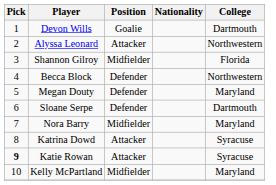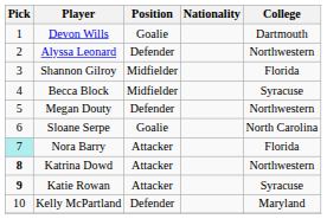 <table class="wikitable">
 <tr style="text-align:center;">
 <th>Pick</th>
 <th>Player</th>
 <th>Position</th>
 <th>Nationality</th>
 <th>College</th>
 </tr>
 <tr style="text-align:center;">
 <td>1</td>
 <td><a href='#'>Devon Wills</a></td>
 <td>Goalie</td>
 <td></td>
 <td>Dartmouth</td>
 </tr>
 <tr style="text-align:center;">
 <td>2</td>
 <td><a href='#'>Alyssa Leonard</a></td>
-<td>Attacker</td>
+<td>Defender</td>
 <td></td>
 <td>Northwestern</td>
 </tr>
 <tr style="text-align:center;">
 <td>3</td>
 <td>Shannon Gilroy</td>
 <td>Midfielder</td>
 <td></td>
 <td>Florida</td>
 </tr>
 <tr style="text-align:center;">
 <td>4</td>
 <td>Becca Block</td>
-<td>Defender</td>
+<td>Midfielder</td>
 <td></td>
-<td>Northwestern</td>
+<td>Syracuse</td>
 </tr>
 <tr style="text-align:center;">
 <td>5</td>
 <td>Megan Douty</td>
 <td>Defender</td>
 <td></td>
-<td>Maryland</td>
+<td>Northwestern</td>
 </tr>
 <tr style="text-align:center;">
 <td>6</td>
 <td>Sloane Serpe</td>
-<td>Defender</td>
+<td>Goalie</td>
 <td></td>
-<td>Dartmouth</td>
+<td>North Carolina</td>
 </tr>
 <tr style="text-align:center;">
-<td>7</td>
+<td style="background: paleturquoise;">7</td>
 <td>Nora Barry</td>
-<td>Midfielder</td>
+<td>Attacker</td>
 <td></td>
-<td>Maryland</td>
+<td>Florida</td>
 </tr>
 <tr style="text-align:center;">
-<td>8</td>
+<td><strong>8</strong></td>
 <td>Katrina Dowd</td>
 <td>Attacker</td>
 <td></td>
-<td>Syracuse</td>
+<td>Northwestern</td>
 </tr>
 <tr style="text-align:center;">
 <td><strong>9</strong></td>
 <td>Katie Rowan</td>
 <td>Attacker</td>
 <td></td>
 <td>Syracuse</td>
 </tr>
 <tr style="text-align:center;">
 <td>10</td>
 <td>Kelly McPartland</td>
-<td>Midfielder</td>
+<td>Defender</td>
 <td></td>
 <td>Maryland</td>
 </tr>
 <tr style="text-align:center;">
 </tr>
 </table>
